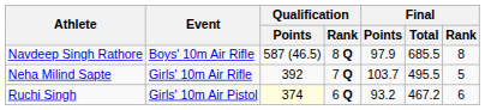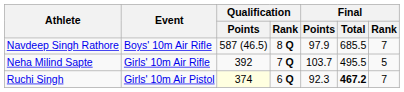 <table class="wikitable" style="font-size:90%">
 <tr>
 <th rowspan="2">Athlete</th>
 <th rowspan="2">Event</th>
 <th colspan="2">Qualification</th>
 <th colspan="3">Final</th>
 </tr>
 <tr>
 <th>Points</th>
 <th>Rank</th>
 <th>Points</th>
 <th>Total</th>
 <th>Rank</th>
 </tr>
 <tr align=center>
 <td align=left><a href='#'>Navdeep Singh Rathore</a></td>
 <td align=left><a href='#'>Boys' 10m Air Rifle</a></td>
 <td>587 (46.5)</td>
 <td>8 <strong>Q</strong></td>
 <td>97.9</td>
 <td>685.5</td>
-<td>8</td>
+<td>7</td>
 </tr>
 <tr align=center>
 <td align=left><a href='#'>Neha Milind Sapte</a></td>
 <td align=left><a href='#'>Girls' 10m Air Rifle</a></td>
 <td>392</td>
 <td>7 <strong>Q</strong></td>
 <td>103.7</td>
 <td>495.5</td>
 <td>5</td>
 </tr>
 <tr align=center>
 <td align=left><a href='#'>Ruchi Singh</a></td>
 <td align=left><a href='#'>Girls' 10m Air Pistol</a></td>
 <td style="background: lightyellow;">374</td>
 <td>6 <strong>Q</strong></td>
-<td>93.2</td>
-<td>467.2</td>
-<td>6</td>
+<td>92.3</td>
+<td><strong>467.2</strong></td>
+<td>7</td>
 </tr>
 </table>
